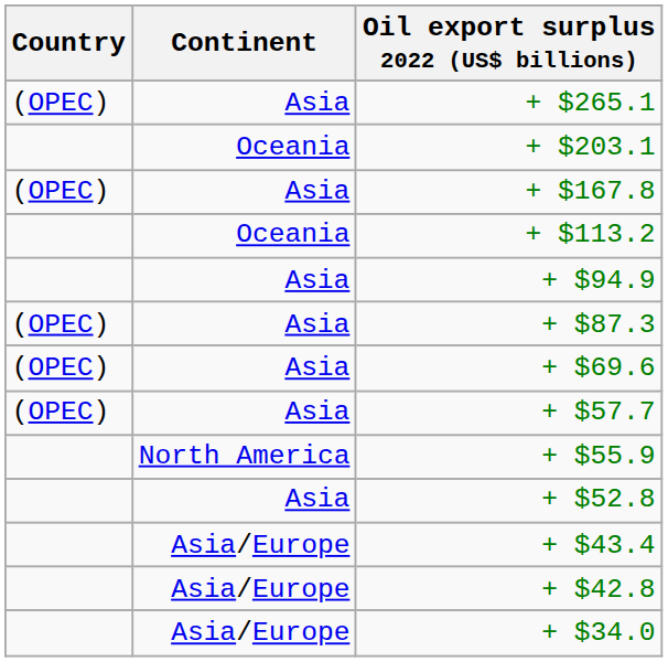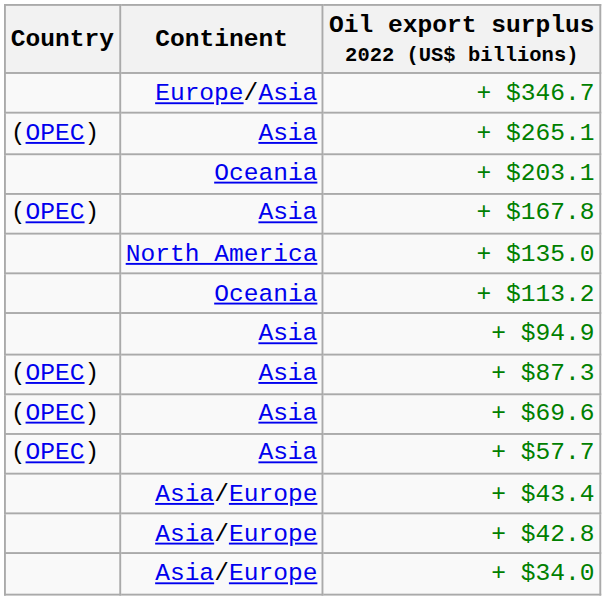 <table class="sortable static-row-numbers nowrap wikitable" style="text-align:right">
 <tr class="wrap static-row-header">
 <th>Country</th>
 <th>Continent</th>
 <th>Oil export surplus<br><small>2022 (US$ billions)</small></th>
+</tr>
+<tr>
+<td style="text-align:left"></td>
+<td><a href='#'>Europe</a>/<a href='#'>Asia</a></td>
+<td style="color:green;">+ $346.7</td>
 </tr>
 <tr>
 <td style="text-align:left"> (<a href='#'>OPEC</a>)</td>
 <td><a href='#'>Asia</a></td>
 <td style="color:green;">+ $265.1</td>
 </tr>
 <tr>
 <td style="text-align:left"></td>
 <td><a href='#'>Oceania</a></td>
 <td style="color:green;">+ $203.1</td>
 </tr>
 <tr>
 <td style="text-align:left"> (<a href='#'>OPEC</a>)</td>
 <td><a href='#'>Asia</a></td>
 <td style="color:green;">+ $167.8</td>
+</tr>
+<tr>
+<td style="text-align:left"></td>
+<td><a href='#'>North America</a></td>
+<td style="color:green;">+ $135.0</td>
 </tr>
 <tr>
 <td style="text-align:left"></td>
 <td><a href='#'>Oceania</a></td>
 <td style="color:green;">+ $113.2</td>
 </tr>
 <tr>
 <td style="text-align:left"></td>
 <td><a href='#'>Asia</a></td>
 <td style="color:green;">+ $94.9</td>
 </tr>
 <tr>
 <td style="text-align:left"> (<a href='#'>OPEC</a>)</td>
 <td><a href='#'>Asia</a></td>
 <td style="color:green;">+ $87.3</td>
 </tr>
 <tr>
 <td style="text-align:left"> (<a href='#'>OPEC</a>)</td>
 <td><a href='#'>Asia</a></td>
 <td style="color:green;">+ $69.6</td>
 </tr>
 <tr>
 <td style="text-align:left"> (<a href='#'>OPEC</a>)</td>
 <td><a href='#'>Asia</a></td>
 <td style="color:green;">+ $57.7</td>
 </tr>
 <tr>
 <td style="text-align:left"></td>
-<td><a href='#'>North America</a></td>
-<td style="color:green;">+ $55.9</td>
-</tr>
-<tr>
-<td style="text-align:left"></td>
-<td><a href='#'>Asia</a></td>
-<td style="color:green;">+ $52.8</td>
-</tr>
-<tr>
-<td style="text-align:left"></td>
 <td><a href='#'>Asia</a>/<a href='#'>Europe</a></td>
 <td style="color:green;">+ $43.4</td>
 </tr>
 <tr>
 <td style="text-align:left"></td>
 <td><a href='#'>Asia</a>/<a href='#'>Europe</a></td>
 <td style="color:green;">+ $42.8</td>
 </tr>
 <tr>
 <td style="text-align:left"></td>
 <td><a href='#'>Asia</a>/<a href='#'>Europe</a></td>
 <td style="color:green;">+ $34.0</td>
 </tr>
 </table>
